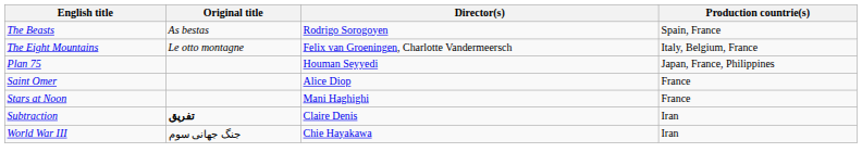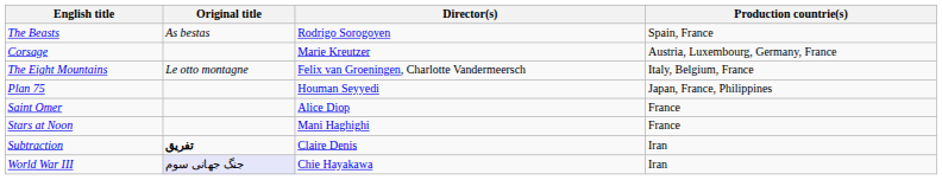 <table class="sortable wikitable" style="width:100%; margin-bottom:4px" cellpadding="5">
 <tr>
 <th scope="col">English title</th>
 <th scope="col">Original title</th>
 <th scope="col">Director(s)</th>
 <th scope="col">Production countrie(s)</th>
 </tr>
 <tr>
 <td><em><a href='#'>The Beasts</a></em></td>
 <td><em>As bestas</em></td>
 <td><a href='#'>Rodrigo Sorogoyen</a></td>
 <td>Spain, France</td>
+</tr>
+<tr>
+<td><em><a href='#'>Corsage</a></em></td>
+<td></td>
+<td><a href='#'>Marie Kreutzer</a></td>
+<td>Austria, Luxembourg, Germany, France</td>
 </tr>
 <tr>
 <td><em><a href='#'>The Eight Mountains</a></em></td>
 <td><em>Le otto montagne</em></td>
 <td><a href='#'>Felix van Groeningen</a>, Charlotte Vandermeersch</td>
 <td>Italy, Belgium, France</td>
 </tr>
 <tr>
 <td><em><a href='#'>Plan 75</a></em></td>
 <td></td>
 <td><a href='#'>Houman Seyyedi</a></td>
 <td>Japan, France, Philippines</td>
 </tr>
 <tr>
 <td><em><a href='#'>Saint Omer</a></em></td>
 <td></td>
 <td><a href='#'>Alice Diop</a></td>
 <td>France</td>
 </tr>
 <tr>
 <td><em><a href='#'>Stars at Noon</a></em></td>
 <td></td>
 <td><a href='#'>Mani Haghighi</a></td>
 <td>France</td>
 </tr>
 <tr>
 <td><em><a href='#'>Subtraction</a></em></td>
 <td><strong>تفریق</strong></td>
 <td><a href='#'>Claire Denis</a></td>
 <td>Iran</td>
 </tr>
 <tr>
 <td><em><a href='#'>World War III</a></em></td>
-<td>جنگ جهانی سوم</td>
+<td style="background: lavender;">جنگ جهانی سوم</td>
 <td><a href='#'>Chie Hayakawa</a></td>
 <td>Iran</td>
 </tr>
 </table>
